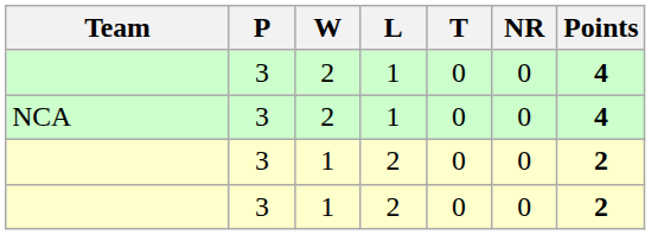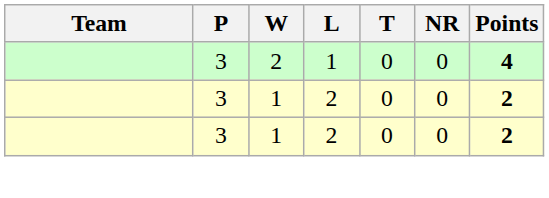 <table class="wikitable" style="text-align:center;">
 <tr>
 <th width=120>Team</th>
 <th width=30 abbr="Played">P</th>
 <th width=30 abbr="Won">W</th>
 <th width=30 abbr="Lost">L</th>
 <th width=30 abbr="Tied">T</th>
 <th width=30 abbr="No result">NR</th>
 <th width=30 abbr="Points">Points</th>
 </tr>
 <tr bgcolor=ccffcc>
 <td align="left"></td>
-<td>3</td>
-<td>2</td>
-<td>1</td>
-<td>0</td>
-<td>0</td>
-<td><strong>4</strong></td>
-</tr>
-<tr bgcolor=ccffcc>
-<td align="left"> NCA</td>
 <td>3</td>
 <td>2</td>
 <td>1</td>
 <td>0</td>
 <td>0</td>
 <td><strong>4</strong></td>
 </tr>
 <tr bgcolor=ffffcc>
 <td align="left"></td>
 <td>3</td>
 <td>1</td>
 <td>2</td>
 <td>0</td>
 <td>0</td>
 <td><strong>2</strong></td>
 </tr>
 <tr bgcolor=ffffcc>
 <td align="left"></td>
 <td>3</td>
 <td>1</td>
 <td>2</td>
 <td>0</td>
 <td>0</td>
 <td><strong>2</strong></td>
 </tr>
 </table>
